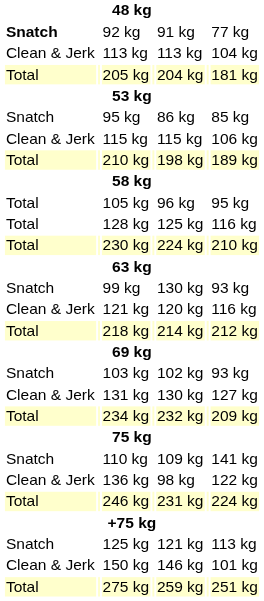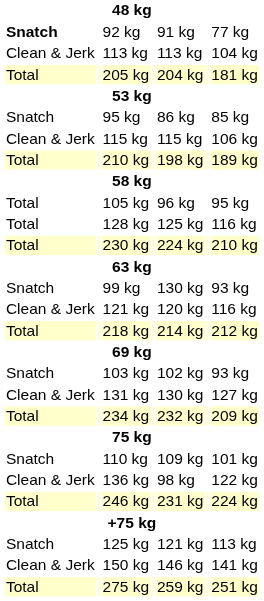 <table>
 <tr>
 <th colspan=7>48 kg</th>
 </tr>
 <tr>
 <td><strong>Snatch</strong></td>
 <td></td>
 <td>92 kg</td>
 <td></td>
 <td>91 kg</td>
 <td></td>
 <td>77 kg</td>
 </tr>
 <tr>
 <td>Clean & Jerk</td>
 <td></td>
 <td>113 kg</td>
 <td></td>
 <td>113 kg</td>
 <td></td>
 <td>104 kg</td>
 </tr>
 <tr bgcolor=ffffcc>
 <td>Total</td>
 <td></td>
 <td>205 kg</td>
 <td></td>
 <td>204 kg</td>
 <td></td>
 <td>181 kg</td>
 </tr>
 <tr>
 <th colspan=7>53 kg</th>
 </tr>
 <tr>
 <td>Snatch</td>
 <td></td>
 <td>95 kg</td>
 <td></td>
 <td>86 kg</td>
 <td></td>
 <td>85 kg</td>
 </tr>
 <tr>
 <td>Clean & Jerk</td>
 <td></td>
 <td>115 kg</td>
 <td></td>
 <td>115 kg</td>
 <td></td>
 <td>106 kg</td>
 </tr>
 <tr bgcolor=ffffcc>
 <td>Total</td>
 <td></td>
 <td>210 kg</td>
 <td></td>
 <td>198 kg</td>
 <td></td>
 <td>189 kg</td>
 </tr>
 <tr>
 <th colspan=7>58 kg</th>
 </tr>
 <tr>
 <td>Total</td>
 <td></td>
 <td>105 kg</td>
 <td></td>
 <td>96 kg</td>
 <td></td>
 <td>95 kg</td>
 </tr>
 <tr>
 <td>Total</td>
 <td></td>
 <td>128 kg</td>
 <td></td>
 <td>125 kg</td>
 <td></td>
 <td>116 kg</td>
 </tr>
 <tr bgcolor=ffffcc>
 <td>Total</td>
 <td></td>
 <td>230 kg</td>
 <td></td>
 <td>224 kg</td>
 <td></td>
 <td>210 kg</td>
 </tr>
 <tr>
 <th colspan=7>63 kg</th>
 </tr>
 <tr>
 <td>Snatch</td>
 <td></td>
 <td>99 kg</td>
 <td></td>
 <td>130 kg</td>
 <td></td>
 <td>93 kg</td>
 </tr>
 <tr>
 <td>Clean & Jerk</td>
 <td></td>
 <td>121 kg</td>
 <td></td>
 <td>120 kg</td>
 <td></td>
 <td>116 kg</td>
 </tr>
 <tr bgcolor=ffffcc>
 <td>Total</td>
 <td></td>
 <td>218 kg</td>
 <td></td>
 <td>214 kg</td>
 <td></td>
 <td>212 kg</td>
 </tr>
 <tr>
 <th colspan=7>69 kg</th>
 </tr>
 <tr>
 <td>Snatch</td>
 <td></td>
 <td>103 kg</td>
 <td></td>
 <td>102 kg</td>
 <td></td>
 <td>93 kg</td>
 </tr>
 <tr>
 <td>Clean & Jerk</td>
 <td></td>
 <td>131 kg</td>
 <td></td>
 <td>130 kg</td>
 <td></td>
 <td>127 kg</td>
 </tr>
 <tr bgcolor=ffffcc>
 <td>Total</td>
 <td></td>
 <td>234 kg</td>
 <td></td>
 <td>232 kg</td>
 <td></td>
 <td>209 kg</td>
 </tr>
 <tr>
 <th colspan=7>75 kg</th>
 </tr>
 <tr>
 <td>Snatch</td>
 <td></td>
 <td>110 kg</td>
 <td></td>
 <td>109 kg</td>
 <td></td>
-<td>141 kg</td>
+<td>101 kg</td>
 </tr>
 <tr>
 <td>Clean & Jerk</td>
 <td></td>
 <td>136 kg</td>
 <td></td>
 <td>98 kg</td>
 <td></td>
 <td>122 kg</td>
 </tr>
 <tr bgcolor=ffffcc>
 <td>Total</td>
 <td></td>
 <td>246 kg</td>
 <td></td>
 <td>231 kg</td>
 <td></td>
 <td>224 kg</td>
 </tr>
 <tr>
 <th colspan=7>+75 kg</th>
 </tr>
 <tr>
 <td>Snatch</td>
 <td></td>
 <td>125 kg</td>
 <td></td>
 <td>121 kg</td>
 <td></td>
 <td>113 kg</td>
 </tr>
 <tr>
 <td>Clean & Jerk</td>
 <td></td>
 <td>150 kg</td>
 <td></td>
 <td>146 kg</td>
 <td></td>
-<td>101 kg</td>
+<td>141 kg</td>
 </tr>
 <tr bgcolor=ffffcc>
 <td>Total</td>
 <td></td>
 <td>275 kg</td>
 <td></td>
 <td>259 kg</td>
 <td></td>
 <td>251 kg</td>
 </tr>
 </table>
